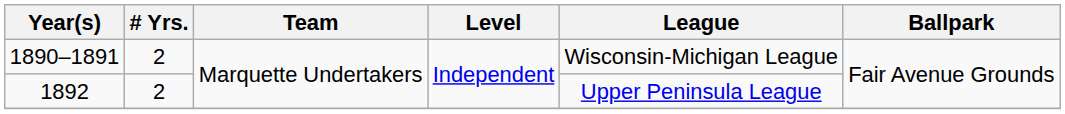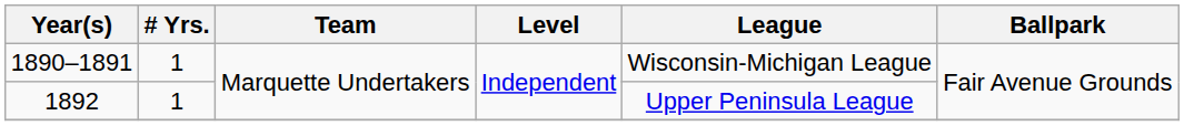 <table class="wikitable" style="text-align:center; font-size: 95%;">
 <tr>
 <th>Year(s)</th>
 <th># Yrs.</th>
 <th>Team</th>
 <th>Level</th>
 <th>League</th>
 <th>Ballpark</th>
 </tr>
 <tr>
 <td>1890–1891</td>
-<td>2</td>
+<td>1</td>
 <td rowspan=2>Marquette Undertakers</td>
 <td rowspan=2><a href='#'>Independent</a></td>
 <td>Wisconsin-Michigan League</td>
 <td rowspan=2>Fair Avenue Grounds</td>
 </tr>
 <tr>
 <td>1892</td>
-<td>2</td>
+<td>1</td>
 <td><a href='#'>Upper Peninsula League</a></td>
 </tr>
 <tr>
 </tr>
 </table>
